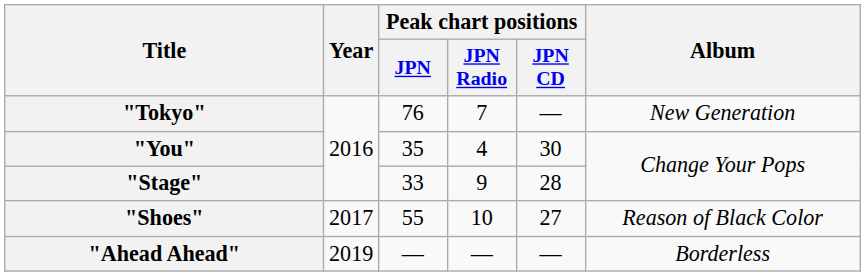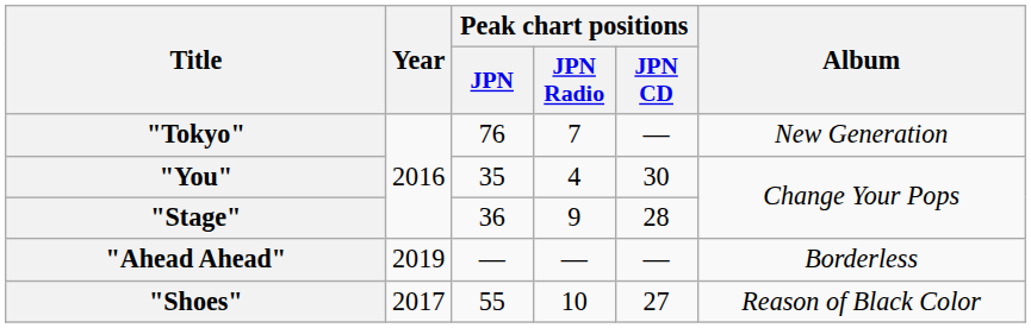 <table class="wikitable plainrowheaders" style="text-align:center;">
 <tr>
 <th scope="col" rowspan="2" style="width:14em;">Title</th>
 <th scope="col" rowspan="2" style="width:1em;">Year</th>
 <th scope="col" colspan="3">Peak chart positions</th>
 <th scope="col" rowspan="2" style="width:12em;">Album</th>
 </tr>
 <tr>
 <th scope="col" style="width:3em;font-size:90%;"><a href='#'>JPN</a></th>
 <th scope="col" style="width:3em;font-size:90%;"><a href='#'>JPN Radio</a></th>
 <th scope="col" style="width:3em;font-size:90%;"><a href='#'>JPN CD</a></th>
 </tr>
 <tr>
 <th scope="row">"Tokyo"</th>
 <td rowspan="3">2016</td>
 <td>76</td>
 <td>7</td>
 <td>—</td>
 <td><em>New Generation</em></td>
 </tr>
 <tr>
 <th scope="row">"You"</th>
 <td>35</td>
 <td>4</td>
 <td>30</td>
 <td rowspan="2"><em>Change Your Pops</em></td>
 </tr>
 <tr>
 <th scope="row">"Stage"</th>
-<td>33</td>
+<td>36</td>
 <td>9</td>
 <td>28</td>
+</tr>
+<tr>
+<th scope="row">"Ahead Ahead"</th>
+<td>2019</td>
+<td>—</td>
+<td>—</td>
+<td>—</td>
+<td><em>Borderless</em></td>
 </tr>
 <tr>
 <th scope="row">"Shoes"</th>
 <td>2017</td>
 <td>55</td>
 <td>10</td>
 <td>27</td>
 <td><em>Reason of Black Color</em></td>
 </tr>
-<tr>
-<th scope="row">"Ahead Ahead"</th>
-<td>2019</td>
-<td>—</td>
-<td>—</td>
-<td>—</td>
-<td><em>Borderless</em></td>
-</tr>
 </table>
